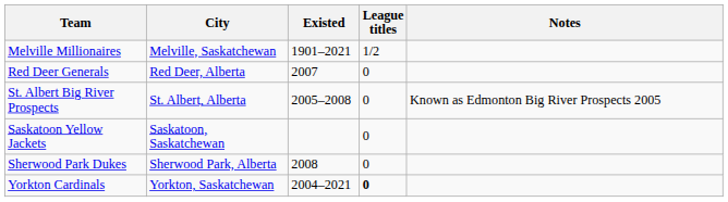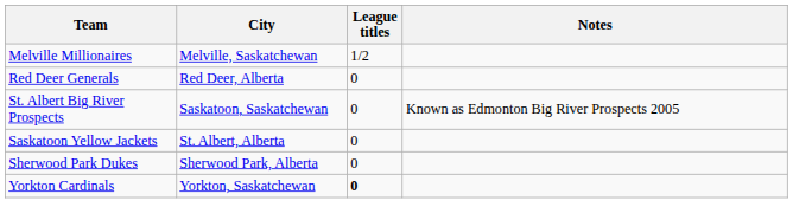 <table class="wikitable">
 <tr>
 <th scope=col bgcolor="#DDDDFF" width="20%">Team</th>
 <th scope=col bgcolor="#DDDDFF" width="20%">City</th>
-<th scope=col bgcolor="#DDDDFF" width="10%">Existed</th>
 <th scope=col bgcolor="#DDDDFF" width="5%">League titles</th>
 <th scope=col bgcolor="#DDDDFF" width="45%">Notes</th>
 </tr>
 <tr>
 <td><a href='#'>Melville Millionaires</a></td>
 <td><a href='#'>Melville, Saskatchewan</a></td>
-<td>1901–2021</td>
 <td>1/2</td>
 <td></td>
 </tr>
 <tr>
 <td><a href='#'>Red Deer Generals</a></td>
 <td><a href='#'>Red Deer, Alberta</a></td>
-<td>2007</td>
 <td>0</td>
 <td></td>
 </tr>
 <tr>
 <td><a href='#'>St. Albert Big River Prospects</a></td>
-<td><a href='#'>St. Albert, Alberta</a></td>
-<td>2005–2008</td>
+<td><a href='#'>Saskatoon, Saskatchewan</a></td>
 <td>0</td>
 <td>Known as Edmonton Big River Prospects 2005</td>
 </tr>
 <tr>
 <td><a href='#'>Saskatoon Yellow Jackets</a></td>
-<td><a href='#'>Saskatoon, Saskatchewan</a></td>
-<td></td>
+<td><a href='#'>St. Albert, Alberta</a></td>
 <td>0</td>
 <td></td>
 </tr>
 <tr>
 <td><a href='#'>Sherwood Park Dukes</a></td>
 <td><a href='#'>Sherwood Park, Alberta</a></td>
-<td>2008</td>
 <td>0</td>
 <td></td>
 </tr>
 <tr>
 <td><a href='#'>Yorkton Cardinals</a></td>
 <td><a href='#'>Yorkton, Saskatchewan</a></td>
-<td>2004–2021</td>
 <td><strong>0</strong></td>
 <td></td>
 </tr>
 </table>
